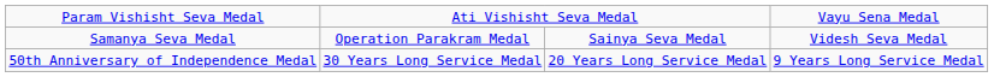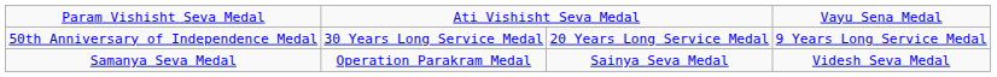 <table class="wikitable" style="margin:1em auto; text-align:center;">
 <tr>
 <td colspan="1"><a href='#'>Param Vishisht Seva Medal</a></td>
 <td colspan="2"><a href='#'>Ati Vishisht Seva Medal</a></td>
 <td colspan="1"><a href='#'>Vayu Sena Medal</a></td>
 </tr>
 <tr>
+<td><a href='#'>50th Anniversary of Independence Medal</a></td>
+<td><a href='#'>30 Years Long Service Medal</a></td>
+<td><a href='#'>20 Years Long Service Medal</a></td>
+<td><a href='#'>9 Years Long Service Medal</a></td>
+</tr>
+<tr>
 <td><a href='#'>Samanya Seva Medal</a></td>
 <td><a href='#'>Operation Parakram Medal</a></td>
 <td><a href='#'>Sainya Seva Medal</a></td>
 <td><a href='#'>Videsh Seva Medal</a></td>
 </tr>
-<tr>
-<td><a href='#'>50th Anniversary of Independence Medal</a></td>
-<td><a href='#'>30 Years Long Service Medal</a></td>
-<td><a href='#'>20 Years Long Service Medal</a></td>
-<td><a href='#'>9 Years Long Service Medal</a></td>
-</tr>
 </table>
